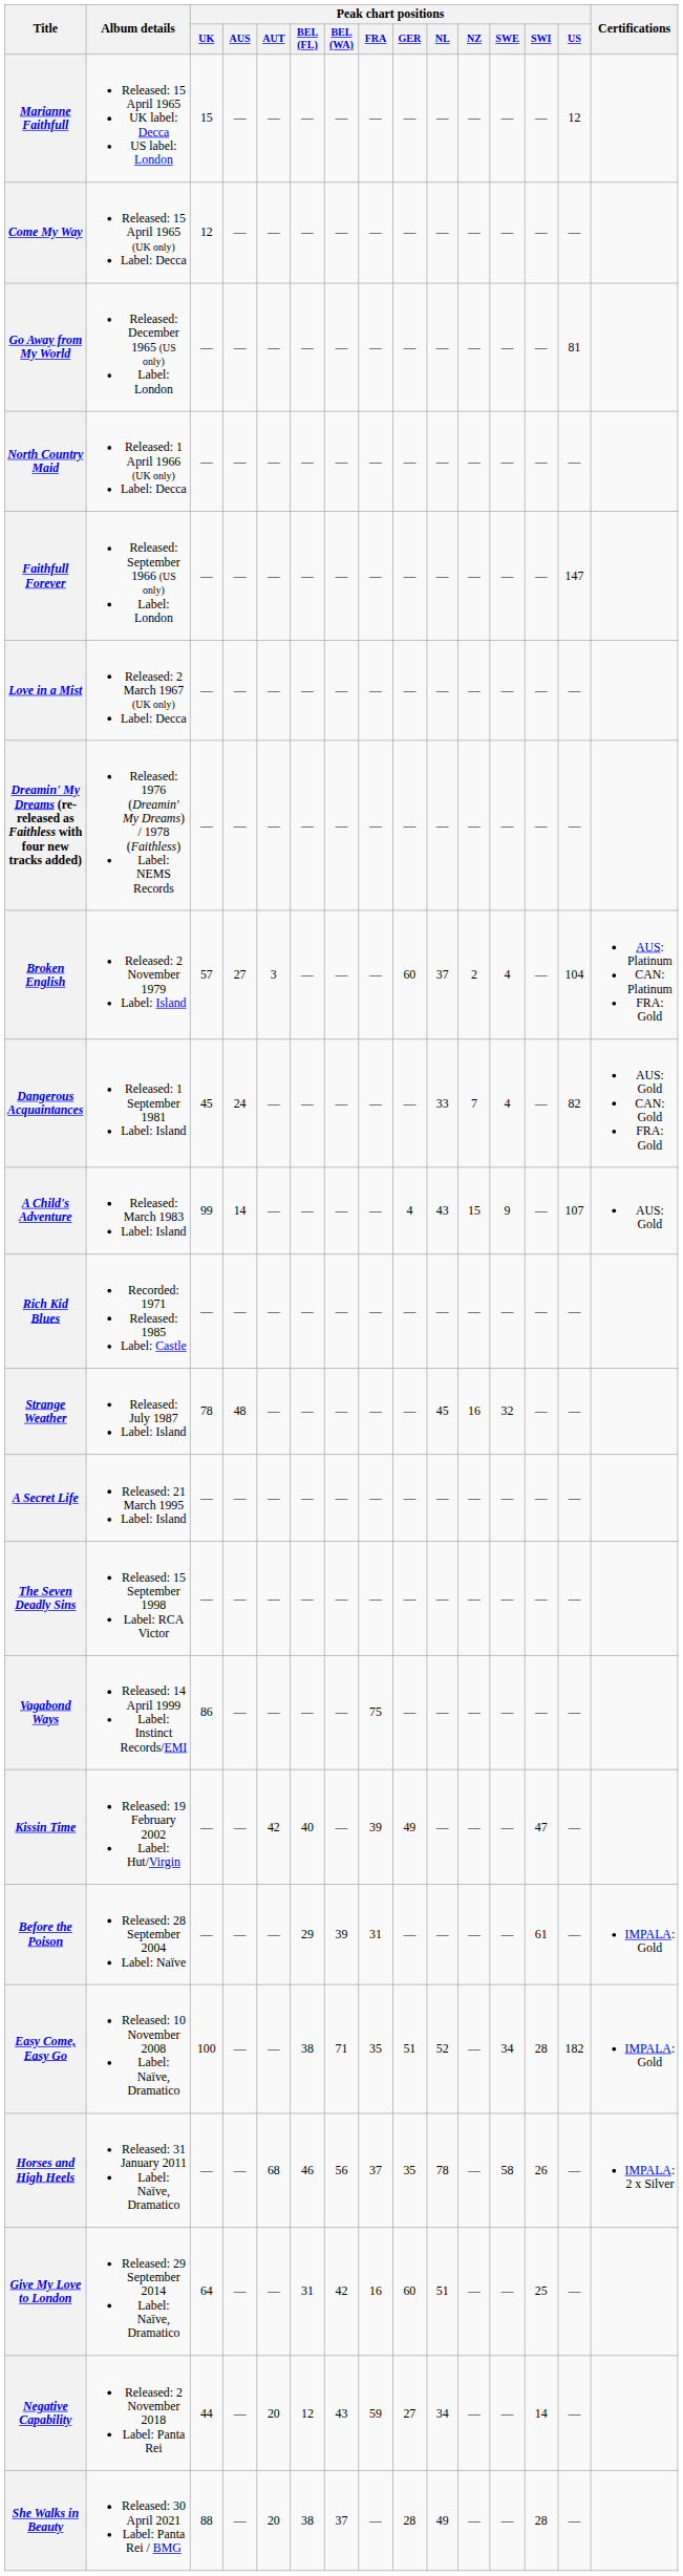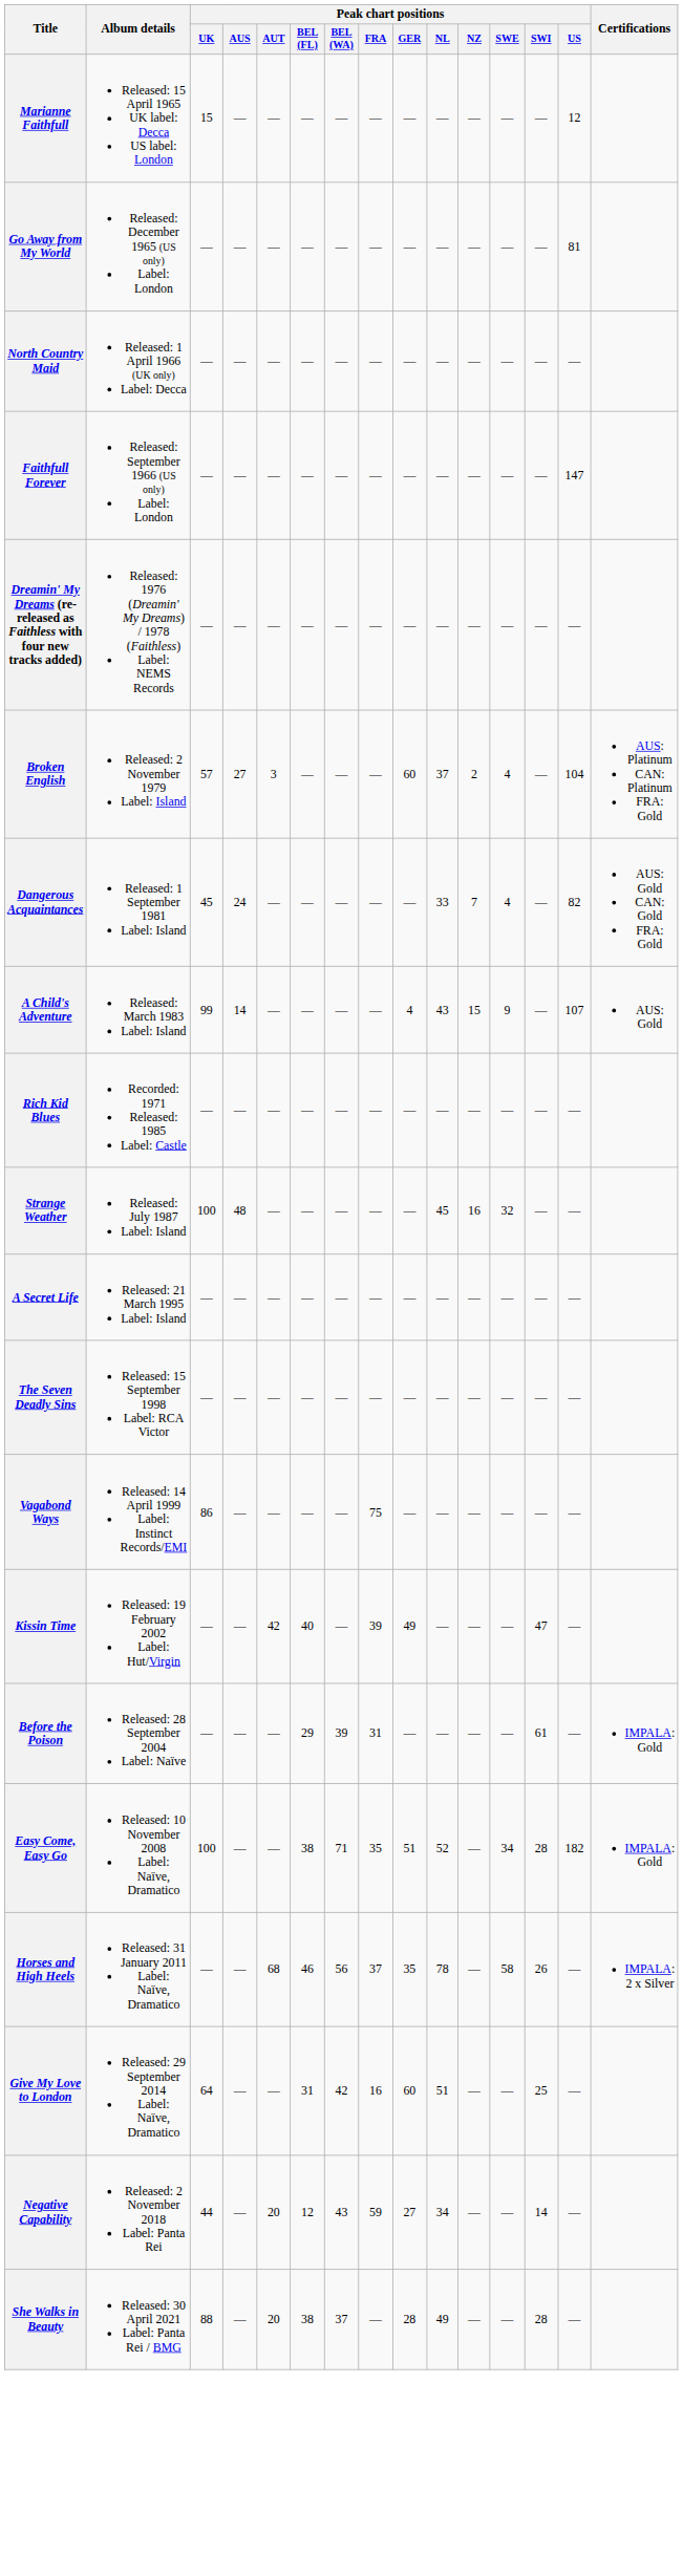 <table class="wikitable plainrowheaders" style="text-align:center;">
 <tr>
 <th rowspan="2">Title</th>
 <th rowspan="2">Album details</th>
 <th colspan="12">Peak chart positions</th>
 <th rowspan="2">Certifications</th>
 </tr>
 <tr>
 <th style="width:3em;font-size:85%"><a href='#'>UK</a><br></th>
 <th style="width:3em;font-size:85%"><a href='#'>AUS</a></th>
 <th style="width:3em;font-size:85%"><a href='#'>AUT</a><br></th>
 <th style="width:3em;font-size:85%"><a href='#'>BEL<br>(FL)</a><br></th>
 <th style="width:3em;font-size:85%"><a href='#'>BEL<br>(WA)</a><br></th>
 <th style="width:3em;font-size:85%"><a href='#'>FRA</a><br></th>
 <th style="width:3em;font-size:85%"><a href='#'>GER</a><br></th>
 <th style="width:3em;font-size:85%"><a href='#'>NL</a><br></th>
 <th style="width:3em;font-size:85%"><a href='#'>NZ</a><br></th>
 <th style="width:3em;font-size:85%"><a href='#'>SWE</a><br></th>
 <th style="width:3em;font-size:85%"><a href='#'>SWI</a><br></th>
 <th style="width:3em;font-size:85%"><a href='#'>US</a><br></th>
 </tr>
 <tr>
 <th scope="row"><em> <a href='#'>Marianne Faithfull</a></em></th>
 <td><br><ul><li>Released: 15 April 1965</li><li>UK label: <a href='#'>Decca</a></li><li>US label: <a href='#'>London</a></li></ul></td>
 <td align="center">15</td>
 <td>—</td>
 <td>—</td>
 <td>—</td>
 <td>—</td>
 <td>—</td>
 <td>—</td>
 <td>—</td>
 <td>—</td>
 <td>—</td>
 <td>—</td>
 <td>12</td>
-<td></td>
-</tr>
-<tr>
-<th scope="row"><em><a href='#'>Come My Way</a></em></th>
-<td><br><ul><li>Released: 15 April 1965 <small>(UK only)</small></li><li>Label: Decca</li></ul></td>
-<td align="center">12</td>
-<td>—</td>
-<td>—</td>
-<td>—</td>
-<td>—</td>
-<td>—</td>
-<td>—</td>
-<td>—</td>
-<td>—</td>
-<td>—</td>
-<td>—</td>
-<td>—</td>
 <td></td>
 </tr>
 <tr>
 <th scope="row"><em><a href='#'>Go Away from My World</a></em></th>
 <td><br><ul><li>Released: December 1965 <small>(US only)</small></li><li>Label: London</li></ul></td>
 <td>—</td>
 <td>—</td>
 <td>—</td>
 <td>—</td>
 <td>—</td>
 <td>—</td>
 <td>—</td>
 <td>—</td>
 <td>—</td>
 <td>—</td>
 <td>—</td>
 <td>81</td>
 <td></td>
 </tr>
 <tr>
 <th scope="row"><em><a href='#'>North Country Maid</a></em></th>
 <td><br><ul><li>Released: 1 April 1966 <small>(UK only)</small></li><li>Label: Decca</li></ul></td>
 <td>—</td>
 <td>—</td>
 <td>—</td>
 <td>—</td>
 <td>—</td>
 <td>—</td>
 <td>—</td>
 <td>—</td>
 <td>—</td>
 <td>—</td>
 <td>—</td>
 <td>—</td>
 <td></td>
 </tr>
 <tr>
 <th scope="row"><em><a href='#'>Faithfull Forever</a></em></th>
 <td><br><ul><li>Released: September 1966 <small>(US only)</small></li><li>Label: London</li></ul></td>
 <td>—</td>
 <td>—</td>
 <td>—</td>
 <td>—</td>
 <td>—</td>
 <td>—</td>
 <td>—</td>
 <td>—</td>
 <td>—</td>
 <td>—</td>
 <td>—</td>
 <td>147</td>
-<td></td>
-</tr>
-<tr>
-<th scope="row"><em><a href='#'>Love in a Mist</a></em></th>
-<td><br><ul><li>Released: 2 March 1967 <small>(UK only)</small></li><li>Label: Decca</li></ul></td>
-<td>—</td>
-<td>—</td>
-<td>—</td>
-<td>—</td>
-<td>—</td>
-<td>—</td>
-<td>—</td>
-<td>—</td>
-<td>—</td>
-<td>—</td>
-<td>—</td>
-<td>—</td>
 <td></td>
 </tr>
 <tr>
 <th scope="row"><em><a href='#'>Dreamin' My Dreams</a></em> (re-released as <em>Faithless</em> with four new tracks added)</th>
 <td><br><ul><li>Released: 1976 (<em>Dreamin' My Dreams</em>) / 1978 (<em>Faithless</em>)</li><li>Label: NEMS Records</li></ul></td>
 <td>—</td>
 <td>—</td>
 <td>—</td>
 <td>—</td>
 <td>—</td>
 <td>—</td>
 <td>—</td>
 <td>—</td>
 <td>—</td>
 <td>—</td>
 <td>—</td>
 <td>—</td>
 <td></td>
 </tr>
 <tr>
 <th scope="row"><em><a href='#'>Broken English</a></em></th>
 <td><br><ul><li>Released: 2 November 1979</li><li>Label: <a href='#'>Island</a></li></ul></td>
 <td>57</td>
 <td>27</td>
 <td>3</td>
 <td>—</td>
 <td>—</td>
 <td>—</td>
 <td>60</td>
 <td>37</td>
 <td>2</td>
 <td>4</td>
 <td>—</td>
 <td>104</td>
 <td><br><ul><li><a href='#'>AUS</a>: Platinum</li><li>CAN: Platinum</li><li>FRA: Gold</li></ul></td>
 </tr>
 <tr>
 <th scope="row"><em><a href='#'>Dangerous Acquaintances</a></em></th>
 <td><br><ul><li>Released: 1 September 1981</li><li>Label: Island</li></ul></td>
 <td>45</td>
 <td>24</td>
 <td>—</td>
 <td>—</td>
 <td>—</td>
 <td>—</td>
 <td>—</td>
 <td>33</td>
 <td>7</td>
 <td>4</td>
 <td>—</td>
 <td>82</td>
 <td><br><ul><li>AUS: Gold</li><li>CAN: Gold</li><li>FRA: Gold</li></ul></td>
 </tr>
 <tr>
 <th scope="row"><em><a href='#'>A Child's Adventure</a></em></th>
 <td><br><ul><li>Released: March 1983</li><li>Label: Island</li></ul></td>
 <td>99</td>
 <td>14</td>
 <td>—</td>
 <td>—</td>
 <td>—</td>
 <td>—</td>
 <td>4</td>
 <td>43</td>
 <td>15</td>
 <td>9</td>
 <td>—</td>
 <td>107</td>
 <td><br><ul><li>AUS: Gold</li></ul></td>
 </tr>
 <tr>
 <th scope="row"><em><a href='#'>Rich Kid Blues</a></em></th>
 <td><br><ul><li>Recorded: 1971</li><li>Released: 1985</li><li>Label: <a href='#'>Castle</a></li></ul></td>
 <td>—</td>
 <td>—</td>
 <td>—</td>
 <td>—</td>
 <td>—</td>
 <td>—</td>
 <td>—</td>
 <td>—</td>
 <td>—</td>
 <td>—</td>
 <td>—</td>
 <td>—</td>
 <td></td>
 </tr>
 <tr>
 <th scope="row"><em><a href='#'>Strange Weather</a></em></th>
 <td><br><ul><li>Released: July 1987</li><li>Label: Island</li></ul></td>
-<td>78</td>
+<td>100</td>
 <td>48</td>
 <td>—</td>
 <td>—</td>
 <td>—</td>
 <td>—</td>
 <td>—</td>
 <td>45</td>
 <td>16</td>
 <td>32</td>
 <td>—</td>
 <td>—</td>
 <td></td>
 </tr>
 <tr>
 <th scope="row"><em><a href='#'>A Secret Life</a></em></th>
 <td><br><ul><li>Released: 21 March 1995</li><li>Label: Island</li></ul></td>
 <td>—</td>
 <td>—</td>
 <td>—</td>
 <td>—</td>
 <td>—</td>
 <td>—</td>
 <td>—</td>
 <td>—</td>
 <td>—</td>
 <td>—</td>
 <td>—</td>
 <td>—</td>
 <td></td>
 </tr>
 <tr>
 <th scope="row"><em><a href='#'>The Seven Deadly Sins</a></em></th>
 <td><br><ul><li>Released: 15 September 1998</li><li>Label: RCA Victor</li></ul></td>
 <td>—</td>
 <td>—</td>
 <td>—</td>
 <td>—</td>
 <td>—</td>
 <td>—</td>
 <td>—</td>
 <td>—</td>
 <td>—</td>
 <td>—</td>
 <td>—</td>
 <td>—</td>
 <td></td>
 </tr>
 <tr>
 <th scope="row"><em><a href='#'>Vagabond Ways</a></em></th>
 <td><br><ul><li>Released: 14 April 1999</li><li>Label: Instinct Records/<a href='#'>EMI</a></li></ul></td>
 <td>86</td>
 <td>—</td>
 <td>—</td>
 <td>—</td>
 <td>—</td>
 <td>75</td>
 <td>—</td>
 <td>—</td>
 <td>—</td>
 <td>—</td>
 <td>—</td>
 <td>—</td>
 <td></td>
 </tr>
 <tr>
 <th scope="row"><em><a href='#'>Kissin Time</a></em></th>
 <td><br><ul><li>Released: 19 February 2002</li><li>Label: Hut/<a href='#'>Virgin</a></li></ul></td>
 <td>—</td>
 <td>—</td>
 <td>42</td>
 <td>40</td>
 <td>—</td>
 <td>39</td>
 <td>49</td>
 <td>—</td>
 <td>—</td>
 <td>—</td>
 <td>47</td>
 <td>—</td>
 <td></td>
 </tr>
 <tr>
 <th scope="row"><em><a href='#'>Before the Poison</a></em></th>
 <td><br><ul><li>Released: 28 September 2004</li><li>Label: Naïve</li></ul></td>
 <td>—</td>
 <td>—</td>
 <td>—</td>
 <td>29</td>
 <td>39</td>
 <td>31</td>
 <td>—</td>
 <td>—</td>
 <td>—</td>
 <td>—</td>
 <td>61</td>
 <td>—</td>
 <td><br><ul><li><a href='#'>IMPALA</a>: Gold </li></ul></td>
 </tr>
 <tr>
 <th scope="row"><em><a href='#'>Easy Come, Easy Go</a></em></th>
 <td><br><ul><li>Released: 10 November 2008</li><li>Label: Naïve, Dramatico</li></ul></td>
 <td>100</td>
 <td>—</td>
 <td>—</td>
 <td>38</td>
 <td>71</td>
 <td>35</td>
 <td>51</td>
 <td>52</td>
 <td>—</td>
 <td>34</td>
 <td>28</td>
 <td>182</td>
 <td><br><ul><li><a href='#'>IMPALA</a>: Gold </li></ul></td>
 </tr>
 <tr>
 <th scope="row"><em><a href='#'>Horses and High Heels</a></em></th>
 <td><br><ul><li>Released: 31 January 2011</li><li>Label: Naïve, Dramatico</li></ul></td>
 <td>—</td>
 <td>—</td>
 <td>68</td>
 <td>46</td>
 <td>56</td>
 <td>37</td>
 <td>35</td>
 <td>78</td>
 <td>—</td>
 <td>58</td>
 <td>26</td>
 <td>—</td>
 <td><br><ul><li><a href='#'>IMPALA</a>: 2 x Silver </li></ul></td>
 </tr>
 <tr>
 <th scope="row"><em><a href='#'>Give My Love to London</a></em></th>
 <td><br><ul><li>Released: 29 September 2014</li><li>Label: Naïve, Dramatico</li></ul></td>
 <td>64</td>
 <td>—</td>
 <td>—</td>
 <td>31</td>
 <td>42</td>
 <td>16</td>
 <td>60</td>
 <td>51</td>
 <td>—</td>
 <td>—</td>
 <td>25</td>
 <td>—</td>
 <td></td>
 </tr>
 <tr>
 <th scope="row"><em><a href='#'>Negative Capability</a></em></th>
 <td><br><ul><li>Released: 2 November 2018</li><li>Label: Panta Rei</li></ul></td>
 <td>44</td>
 <td>—</td>
 <td>20</td>
 <td>12</td>
 <td>43</td>
 <td>59</td>
 <td>27</td>
 <td>34</td>
 <td>—</td>
 <td>—</td>
 <td>14</td>
 <td>—</td>
 <td></td>
 </tr>
 <tr>
 <th scope="row"><em><a href='#'>She Walks in Beauty</a></em><br></th>
 <td><br><ul><li>Released: 30 April 2021</li><li>Label: Panta Rei / <a href='#'>BMG</a></li></ul></td>
 <td>88</td>
 <td>—</td>
 <td>20</td>
 <td>38</td>
 <td>37</td>
 <td>—</td>
 <td>28</td>
 <td>49</td>
 <td>—</td>
 <td>—</td>
 <td>28</td>
 <td>—</td>
 <td></td>
 </tr>
 </table>
